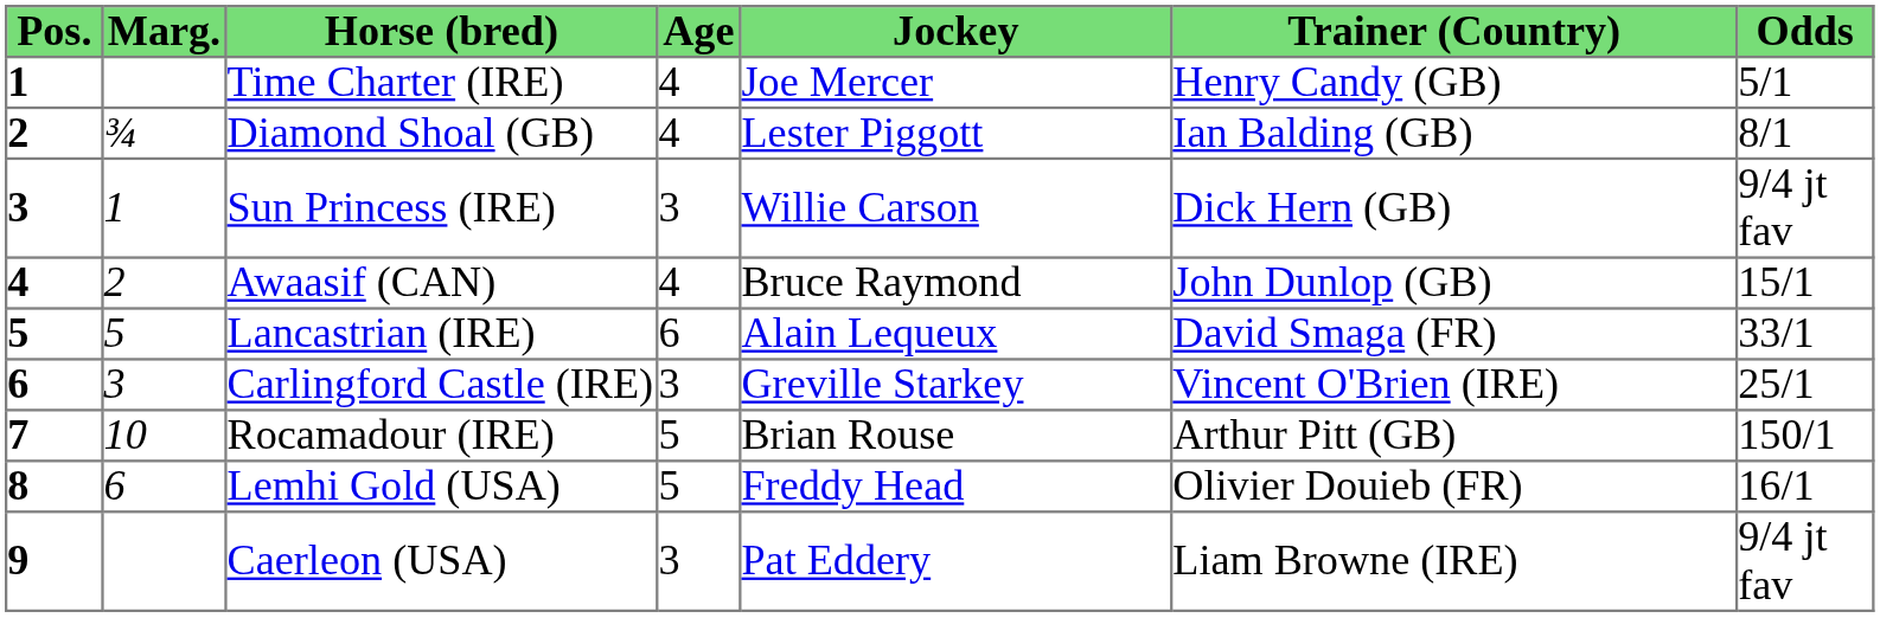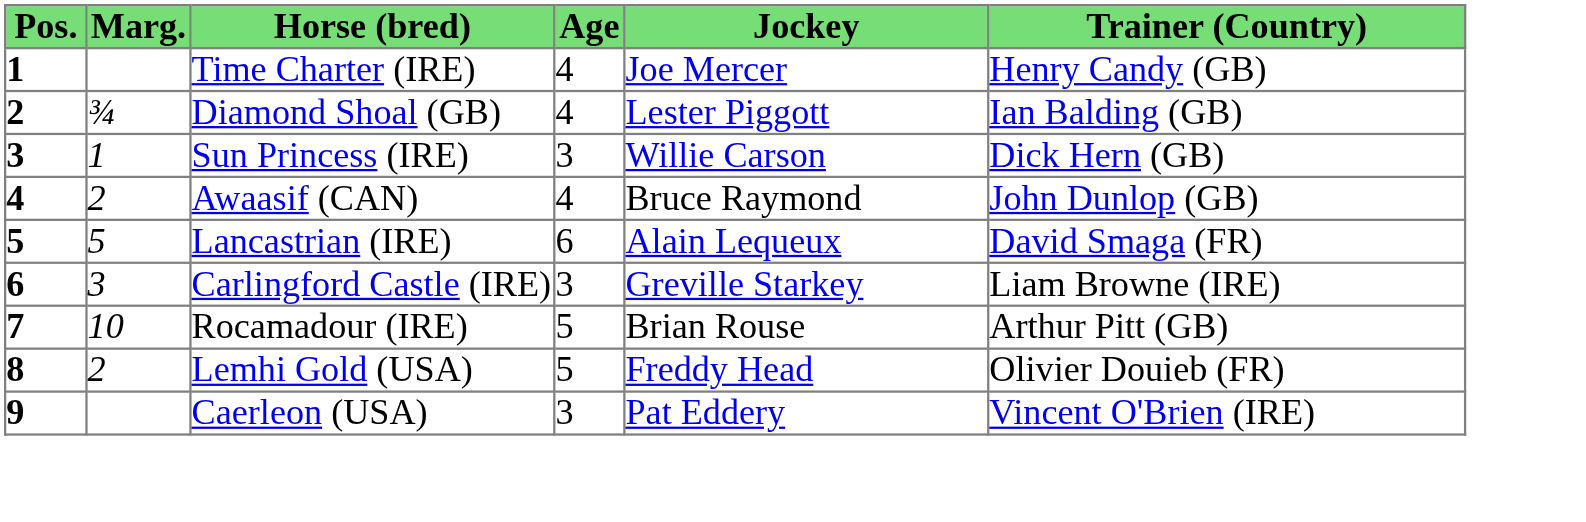 <table class = "sortable" | border="1" cellpadding="0" style="border-collapse: collapse;">
 <tr style="background:#7d7; text-align:center;">
 <th style="width:35px;"><strong>Pos.</strong></th>
 <th style="width:45px;"><strong>Marg.</strong></th>
 <th style="width:160px;"><strong>Horse (bred)</strong></th>
 <th style="width:30px;"><strong>Age</strong></th>
 <th style="width:160px;"><strong>Jockey</strong></th>
 <th style="width:210px;"><strong>Trainer (Country)</strong></th>
-<th style="width:50px;"><strong>Odds</strong></th>
 </tr>
 <tr>
 <td><strong>1</strong></td>
 <td></td>
 <td><a href='#'>Time Charter</a> (IRE)</td>
 <td>4</td>
 <td><a href='#'>Joe Mercer</a></td>
 <td><a href='#'>Henry Candy</a> (GB)</td>
-<td>5/1</td>
 </tr>
 <tr>
 <td><strong>2</strong></td>
 <td><em>¾</em></td>
 <td><a href='#'>Diamond Shoal</a> (GB)</td>
 <td>4</td>
 <td><a href='#'>Lester Piggott</a></td>
 <td><a href='#'>Ian Balding</a> (GB)</td>
-<td>8/1</td>
 </tr>
 <tr>
 <td><strong>3</strong></td>
 <td><em>1</em></td>
 <td><a href='#'>Sun Princess</a> (IRE)</td>
 <td>3</td>
 <td><a href='#'>Willie Carson</a></td>
 <td><a href='#'>Dick Hern</a> (GB)</td>
-<td>9/4 jt fav</td>
 </tr>
 <tr>
 <td><strong>4</strong></td>
 <td><em>2</em></td>
 <td><a href='#'>Awaasif</a> (CAN)</td>
 <td>4</td>
 <td>Bruce Raymond</td>
 <td><a href='#'>John Dunlop</a> (GB)</td>
-<td>15/1</td>
 </tr>
 <tr>
 <td><strong>5</strong></td>
 <td><em>5</em></td>
 <td><a href='#'>Lancastrian</a> (IRE)</td>
 <td>6</td>
 <td><a href='#'>Alain Lequeux</a></td>
 <td><a href='#'>David Smaga</a> (FR)</td>
-<td>33/1</td>
 </tr>
 <tr>
 <td><strong>6</strong></td>
 <td><em>3</em></td>
 <td><a href='#'>Carlingford Castle</a> (IRE)</td>
 <td>3</td>
 <td><a href='#'>Greville Starkey</a></td>
-<td><a href='#'>Vincent O'Brien</a> (IRE)</td>
-<td>25/1</td>
+<td>Liam Browne (IRE)</td>
 </tr>
 <tr>
 <td><strong>7</strong></td>
 <td><em>10</em></td>
 <td>Rocamadour (IRE)</td>
 <td>5</td>
 <td>Brian Rouse</td>
 <td>Arthur Pitt (GB)</td>
-<td>150/1</td>
 </tr>
 <tr>
 <td><strong>8</strong></td>
-<td><em>6</em></td>
+<td><em>2</em></td>
 <td><a href='#'>Lemhi Gold</a> (USA)</td>
 <td>5</td>
 <td><a href='#'>Freddy Head</a></td>
 <td>Olivier Douieb (FR)</td>
-<td>16/1</td>
 </tr>
 <tr>
 <td><strong>9</strong></td>
 <td></td>
 <td><a href='#'>Caerleon</a> (USA)</td>
 <td>3</td>
 <td><a href='#'>Pat Eddery</a></td>
-<td>Liam Browne (IRE)</td>
-<td>9/4 jt fav</td>
+<td><a href='#'>Vincent O'Brien</a> (IRE)</td>
 </tr>
 </table>
